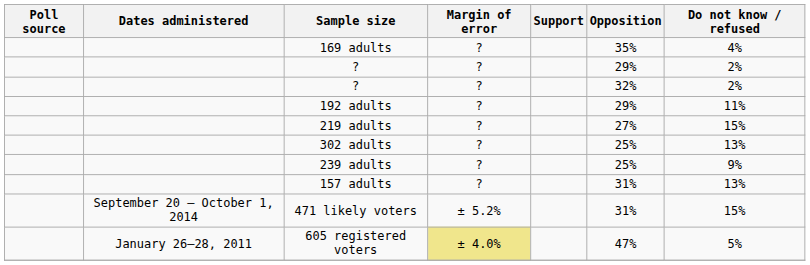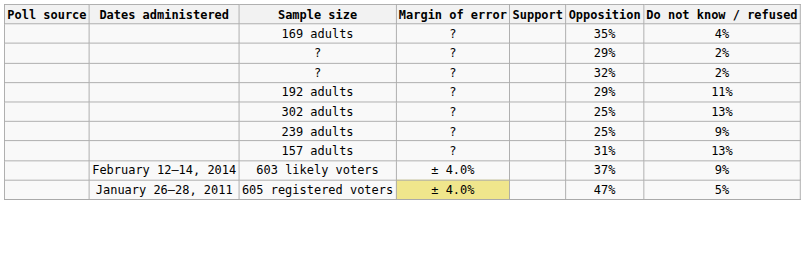 <table class="wikitable" style="text-align: center">
 <tr>
 <th>Poll source</th>
 <th>Dates administered</th>
 <th>Sample size</th>
 <th>Margin of error</th>
 <th>Support</th>
 <th>Opposition</th>
 <th>Do not know / refused</th>
 </tr>
 <tr>
 <td></td>
 <td></td>
 <td>169 adults</td>
 <td>?</td>
 <td></td>
 <td>35%</td>
 <td>4%</td>
 </tr>
 <tr>
 <td></td>
 <td></td>
 <td>?</td>
 <td>?</td>
 <td></td>
 <td>29%</td>
 <td>2%</td>
 </tr>
 <tr>
 <td></td>
 <td></td>
 <td>?</td>
 <td>?</td>
 <td></td>
 <td>32%</td>
 <td>2%</td>
 </tr>
 <tr>
 <td></td>
 <td></td>
 <td>192 adults</td>
 <td>?</td>
 <td></td>
 <td>29%</td>
 <td>11%</td>
 </tr>
 <tr>
 <td></td>
 <td></td>
-<td>219 adults</td>
-<td>?</td>
-<td></td>
-<td>27%</td>
-<td>15%</td>
-</tr>
-<tr>
-<td></td>
-<td></td>
 <td>302 adults</td>
 <td>?</td>
 <td></td>
 <td>25%</td>
 <td>13%</td>
 </tr>
 <tr>
 <td></td>
 <td></td>
 <td>239 adults</td>
 <td>?</td>
 <td></td>
 <td>25%</td>
 <td>9%</td>
 </tr>
 <tr>
 <td></td>
 <td></td>
 <td>157 adults</td>
 <td>?</td>
 <td></td>
 <td>31%</td>
 <td>13%</td>
 </tr>
 <tr>
 <td></td>
-<td>September 20 – October 1, 2014</td>
-<td>471 likely voters</td>
-<td>± 5.2%</td>
+<td>February 12–14, 2014</td>
+<td>603 likely voters</td>
+<td>± 4.0%</td>
 <td></td>
-<td>31%</td>
-<td>15%</td>
+<td>37%</td>
+<td>9%</td>
 </tr>
 <tr>
 <td></td>
 <td>January 26–28, 2011</td>
 <td>605 registered voters</td>
 <td style="background: khaki;">± 4.0%</td>
 <td></td>
 <td>47%</td>
 <td>5%</td>
 </tr>
 <tr>
 </tr>
 </table>
